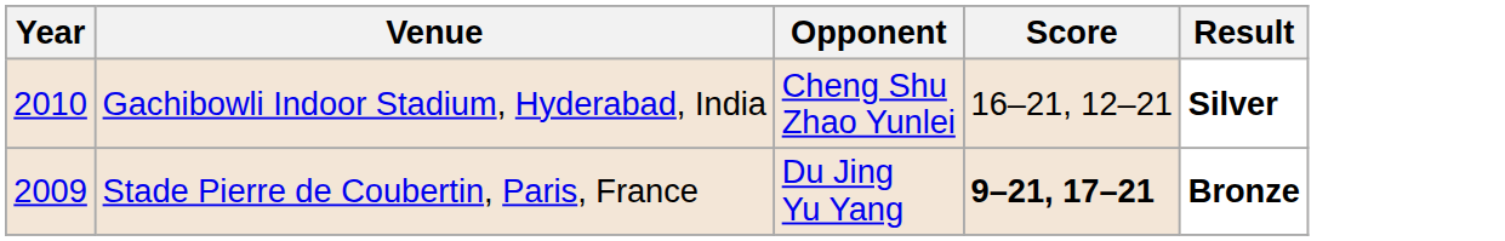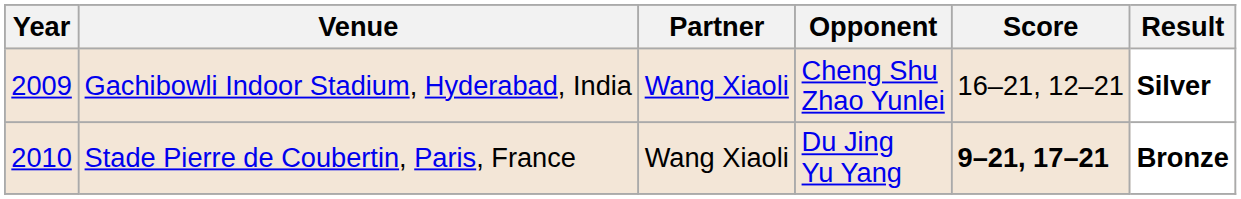 <table class="sortable wikitable" style="font-size: 90%;">
 <tr>
 <th>Year</th>
 <th>Venue</th>
+<th>Partner</th>
 <th>Opponent</th>
 <th>Score</th>
 <th>Result</th>
 </tr>
 <tr style="background:#F3E6D7">
-<td align="center"><a href='#'>2010</a></td>
+<td align="center"><a href='#'>2009</a></td>
 <td align="left"><a href='#'>Gachibowli Indoor Stadium</a>, <a href='#'>Hyderabad</a>, India</td>
+<td align="left"> <a href='#'>Wang Xiaoli</a></td>
 <td align="left"> <a href='#'>Cheng Shu</a><br> <a href='#'>Zhao Yunlei</a></td>
 <td align="left">16–21, 12–21</td>
 <td style="text-align:left; background:white"> <strong>Silver</strong></td>
 </tr>
 <tr style="background:#F3E6D7">
-<td align="center"><a href='#'>2009</a></td>
+<td align="center"><a href='#'>2010</a></td>
 <td align="left"><a href='#'>Stade Pierre de Coubertin</a>, <a href='#'>Paris</a>, France</td>
+<td align="left"> Wang Xiaoli</td>
 <td align="left"> <a href='#'>Du Jing</a><br> <a href='#'>Yu Yang</a></td>
 <td align="left"><strong>9–21, 17–21</strong></td>
 <td style="text-align:left; background:white"> <strong>Bronze</strong></td>
 </tr>
 </table>
